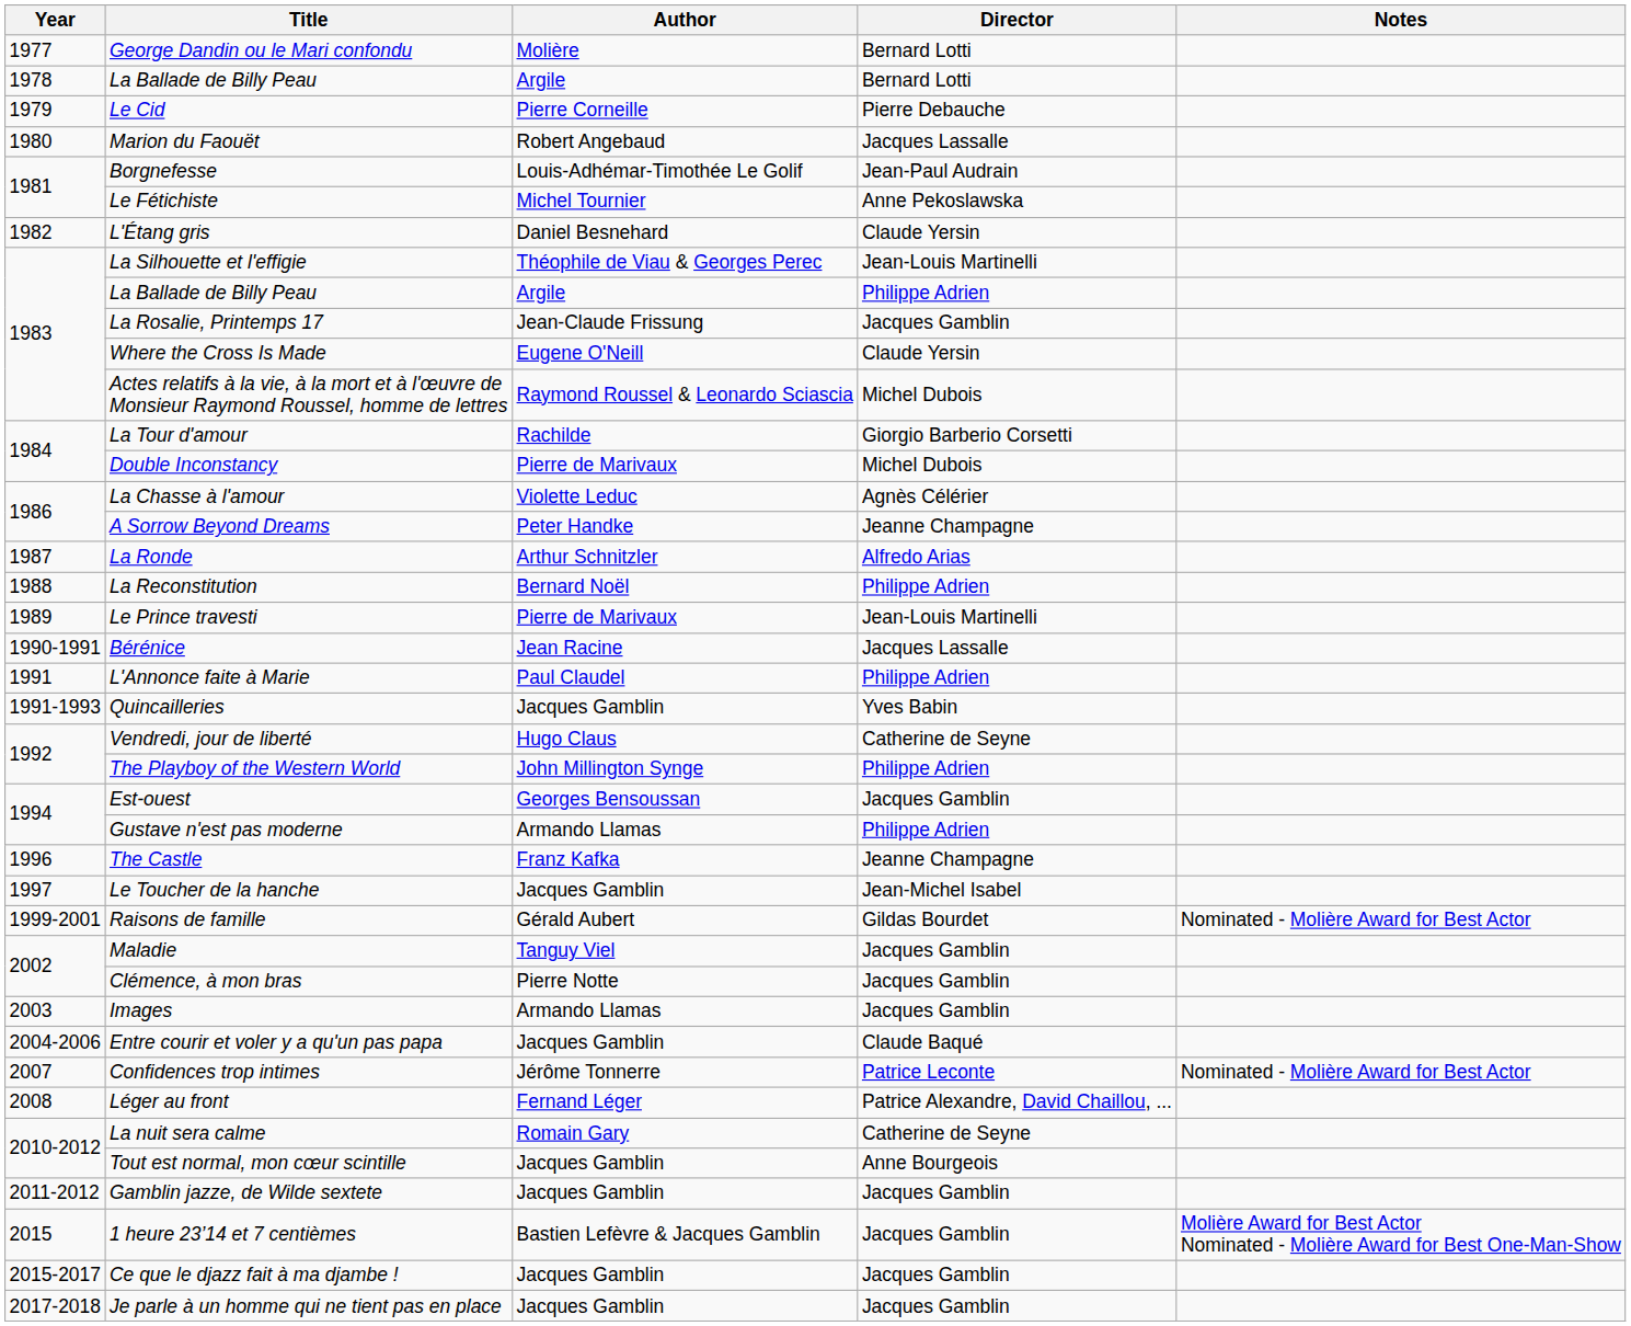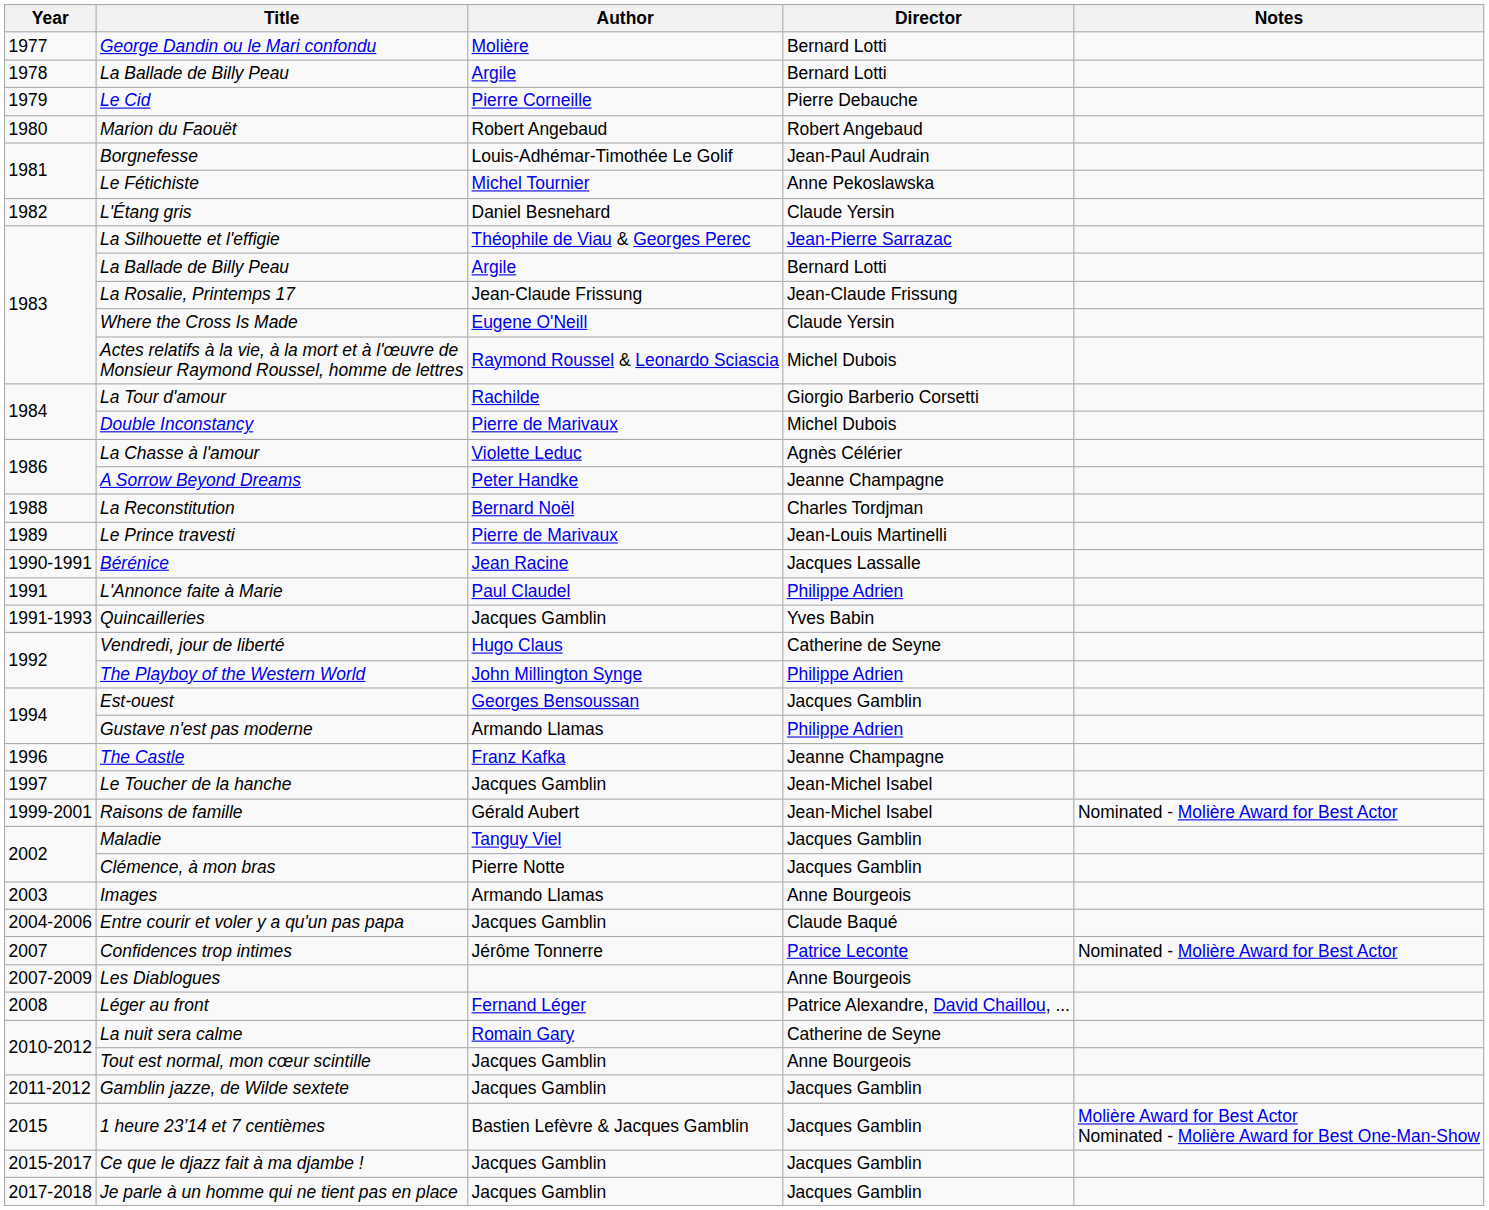 <table class="wikitable">
 <tr>
 <th>Year</th>
 <th>Title</th>
 <th>Author</th>
 <th>Director</th>
 <th>Notes</th>
 </tr>
 <tr>
 <td>1977</td>
 <td><em><a href='#'>George Dandin ou le Mari confondu</a></em></td>
 <td><a href='#'>Molière</a></td>
 <td>Bernard Lotti</td>
 <td></td>
 </tr>
 <tr>
 <td>1978</td>
 <td><em>La Ballade de Billy Peau</em></td>
 <td><a href='#'>Argile</a></td>
 <td>Bernard Lotti</td>
 <td></td>
 </tr>
 <tr>
 <td>1979</td>
 <td><em><a href='#'>Le Cid</a></em></td>
 <td><a href='#'>Pierre Corneille</a></td>
 <td>Pierre Debauche</td>
 <td></td>
 </tr>
 <tr>
 <td>1980</td>
 <td><em>Marion du Faouët</em></td>
 <td>Robert Angebaud</td>
-<td>Jacques Lassalle</td>
+<td>Robert Angebaud</td>
 <td></td>
 </tr>
 <tr>
 <td rowspan=2>1981</td>
 <td><em>Borgnefesse</em></td>
 <td>Louis-Adhémar-Timothée Le Golif</td>
 <td>Jean-Paul Audrain</td>
 <td></td>
 </tr>
 <tr>
 <td><em>Le Fétichiste</em></td>
 <td><a href='#'>Michel Tournier</a></td>
 <td>Anne Pekoslawska</td>
 <td></td>
 </tr>
 <tr>
 <td>1982</td>
 <td><em>L'Étang gris</em></td>
 <td>Daniel Besnehard</td>
 <td>Claude Yersin</td>
 <td></td>
 </tr>
 <tr>
 <td rowspan=5>1983</td>
 <td><em>La Silhouette et l'effigie</em></td>
 <td><a href='#'>Théophile de Viau</a> & <a href='#'>Georges Perec</a></td>
-<td>Jean-Louis Martinelli</td>
+<td><a href='#'>Jean-Pierre Sarrazac</a></td>
 <td></td>
 </tr>
 <tr>
 <td><em>La Ballade de Billy Peau</em></td>
 <td><a href='#'>Argile</a></td>
-<td><a href='#'>Philippe Adrien</a></td>
+<td>Bernard Lotti</td>
 <td></td>
 </tr>
 <tr>
 <td><em>La Rosalie, Printemps 17</em></td>
 <td>Jean-Claude Frissung</td>
-<td>Jacques Gamblin</td>
+<td>Jean-Claude Frissung</td>
 <td></td>
 </tr>
 <tr>
 <td><em>Where the Cross Is Made</em></td>
 <td><a href='#'>Eugene O'Neill</a></td>
 <td>Claude Yersin</td>
 <td></td>
 </tr>
 <tr>
 <td><em>Actes relatifs à la vie, à la mort et à l'œuvre de <br> Monsieur Raymond Roussel, homme de lettres</em></td>
 <td><a href='#'>Raymond Roussel</a> & <a href='#'>Leonardo Sciascia</a></td>
 <td>Michel Dubois</td>
 <td></td>
 </tr>
 <tr>
 <td rowspan=2>1984</td>
 <td><em>La Tour d'amour</em></td>
 <td><a href='#'>Rachilde</a></td>
 <td>Giorgio Barberio Corsetti</td>
 <td></td>
 </tr>
 <tr>
 <td><em><a href='#'>Double Inconstancy</a></em></td>
 <td><a href='#'>Pierre de Marivaux</a></td>
 <td>Michel Dubois</td>
 <td></td>
 </tr>
 <tr>
 <td rowspan=2>1986</td>
 <td><em>La Chasse à l'amour</em></td>
 <td><a href='#'>Violette Leduc</a></td>
 <td>Agnès Célérier</td>
 <td></td>
 </tr>
 <tr>
 <td><em><a href='#'>A Sorrow Beyond Dreams</a></em></td>
 <td><a href='#'>Peter Handke</a></td>
 <td>Jeanne Champagne</td>
 <td></td>
 </tr>
 <tr>
-<td>1987</td>
-<td><em><a href='#'>La Ronde</a></em></td>
-<td><a href='#'>Arthur Schnitzler</a></td>
-<td><a href='#'>Alfredo Arias</a></td>
-<td></td>
-</tr>
-<tr>
 <td>1988</td>
 <td><em>La Reconstitution</em></td>
 <td><a href='#'>Bernard Noël</a></td>
-<td><a href='#'>Philippe Adrien</a></td>
+<td>Charles Tordjman</td>
 <td></td>
 </tr>
 <tr>
 <td>1989</td>
 <td><em>Le Prince travesti</em></td>
 <td><a href='#'>Pierre de Marivaux</a></td>
 <td>Jean-Louis Martinelli</td>
 <td></td>
 </tr>
 <tr>
 <td>1990-1991</td>
 <td><em><a href='#'>Bérénice</a></em></td>
 <td><a href='#'>Jean Racine</a></td>
 <td>Jacques Lassalle</td>
 <td></td>
 </tr>
 <tr>
 <td>1991</td>
 <td><em>L'Annonce faite à Marie</em></td>
 <td><a href='#'>Paul Claudel</a></td>
 <td><a href='#'>Philippe Adrien</a></td>
 <td></td>
 </tr>
 <tr>
 <td>1991-1993</td>
 <td><em>Quincailleries</em></td>
 <td>Jacques Gamblin</td>
 <td>Yves Babin</td>
 <td></td>
 </tr>
 <tr>
 <td rowspan=2>1992</td>
 <td><em>Vendredi, jour de liberté</em></td>
 <td><a href='#'>Hugo Claus</a></td>
 <td>Catherine de Seyne</td>
 <td></td>
 </tr>
 <tr>
 <td><em><a href='#'>The Playboy of the Western World</a></em></td>
 <td><a href='#'>John Millington Synge</a></td>
 <td><a href='#'>Philippe Adrien</a></td>
 <td></td>
 </tr>
 <tr>
 <td rowspan=2>1994</td>
 <td><em>Est-ouest</em></td>
 <td><a href='#'>Georges Bensoussan</a></td>
 <td>Jacques Gamblin</td>
 <td></td>
 </tr>
 <tr>
 <td><em>Gustave n'est pas moderne</em></td>
 <td>Armando Llamas</td>
 <td><a href='#'>Philippe Adrien</a></td>
 <td></td>
 </tr>
 <tr>
 <td>1996</td>
 <td><em><a href='#'>The Castle</a></em></td>
 <td><a href='#'>Franz Kafka</a></td>
 <td>Jeanne Champagne</td>
 <td></td>
 </tr>
 <tr>
 <td>1997</td>
 <td><em>Le Toucher de la hanche</em></td>
 <td>Jacques Gamblin</td>
 <td>Jean-Michel Isabel</td>
 <td></td>
 </tr>
 <tr>
 <td>1999-2001</td>
 <td><em>Raisons de famille</em></td>
 <td>Gérald Aubert</td>
-<td>Gildas Bourdet</td>
+<td>Jean-Michel Isabel</td>
 <td>Nominated - <a href='#'>Molière Award for Best Actor</a></td>
 </tr>
 <tr>
 <td rowspan=2>2002</td>
 <td><em>Maladie</em></td>
 <td><a href='#'>Tanguy Viel</a></td>
 <td>Jacques Gamblin</td>
 <td></td>
 </tr>
 <tr>
 <td><em>Clémence, à mon bras</em></td>
 <td>Pierre Notte</td>
 <td>Jacques Gamblin</td>
 <td></td>
 </tr>
 <tr>
 <td>2003</td>
 <td><em>Images</em></td>
 <td>Armando Llamas</td>
-<td>Jacques Gamblin</td>
+<td>Anne Bourgeois</td>
 <td></td>
 </tr>
 <tr>
 <td>2004-2006</td>
 <td><em>Entre courir et voler y a qu'un pas papa</em></td>
 <td>Jacques Gamblin</td>
 <td>Claude Baqué</td>
 <td></td>
 </tr>
 <tr>
 <td>2007</td>
 <td><em>Confidences trop intimes</em></td>
 <td>Jérôme Tonnerre</td>
 <td><a href='#'>Patrice Leconte</a></td>
 <td>Nominated - <a href='#'>Molière Award for Best Actor</a></td>
+</tr>
+<tr>
+<td>2007-2009</td>
+<td><em>Les Diablogues</em></td>
+<td></td>
+<td>Anne Bourgeois</td>
+<td></td>
 </tr>
 <tr>
 <td>2008</td>
 <td><em>Léger au front</em></td>
 <td><a href='#'>Fernand Léger</a></td>
 <td>Patrice Alexandre, <a href='#'>David Chaillou</a>, ...</td>
 <td></td>
 </tr>
 <tr>
 <td rowspan=2>2010-2012</td>
 <td><em>La nuit sera calme</em></td>
 <td><a href='#'>Romain Gary</a></td>
 <td>Catherine de Seyne</td>
 <td></td>
 </tr>
 <tr>
 <td><em>Tout est normal, mon cœur scintille</em></td>
 <td>Jacques Gamblin</td>
 <td>Anne Bourgeois</td>
 <td></td>
 </tr>
 <tr>
 <td>2011-2012</td>
 <td><em>Gamblin jazze, de Wilde sextete</em></td>
 <td>Jacques Gamblin</td>
 <td>Jacques Gamblin</td>
 <td></td>
 </tr>
 <tr>
 <td>2015</td>
 <td><em>1 heure 23’14 et 7 centièmes</em></td>
 <td>Bastien Lefèvre & Jacques Gamblin</td>
 <td>Jacques Gamblin</td>
 <td><a href='#'>Molière Award for Best Actor</a><br>Nominated - <a href='#'>Molière Award for Best One-Man-Show</a></td>
 </tr>
 <tr>
 <td>2015-2017</td>
 <td><em>Ce que le djazz fait à ma djambe !</em></td>
 <td>Jacques Gamblin</td>
 <td>Jacques Gamblin</td>
 <td></td>
 </tr>
 <tr>
 <td>2017-2018</td>
 <td><em>Je parle à un homme qui ne tient pas en place</em></td>
 <td>Jacques Gamblin</td>
 <td>Jacques Gamblin</td>
 <td></td>
 </tr>
 <tr>
 </tr>
 </table>
